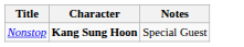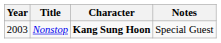 <table class="wikitable sortable">
 <tr>
+<th>Year</th>
 <th>Title</th>
 <th>Character</th>
 <th>Notes</th>
 </tr>
 <tr>
+<td>2003</td>
 <td><em><a href='#'>Nonstop</a></em></td>
 <td><strong>Kang Sung Hoon</strong></td>
 <td>Special Guest</td>
 </tr>
 </table>
